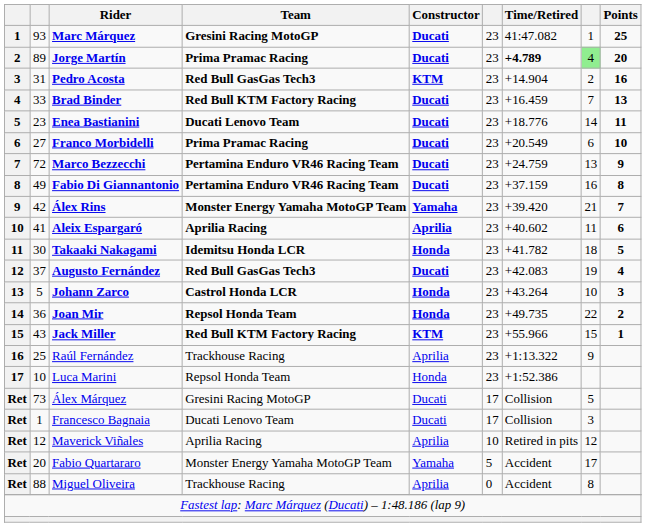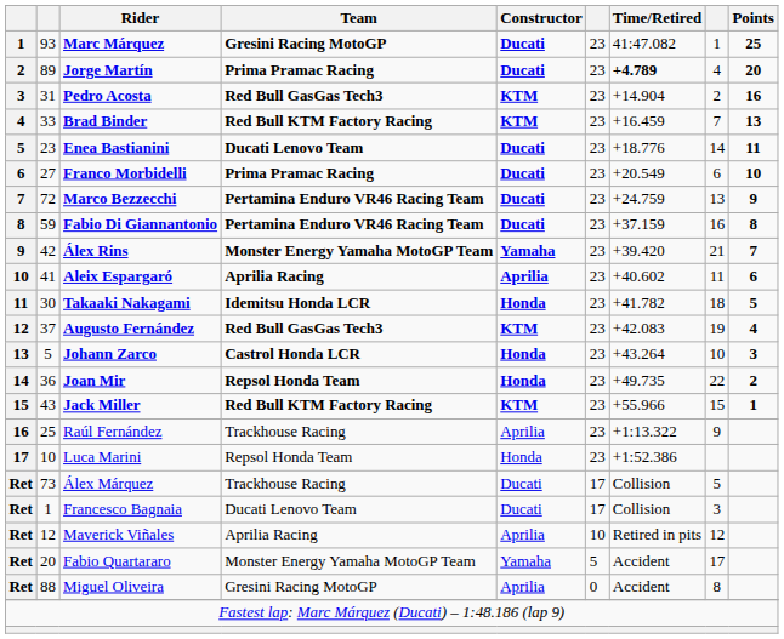 <table class="wikitable sortable" style="font-size: 85%;">
 <tr>
 <th scope="col"></th>
 <th scope="col"></th>
 <th scope="col">Rider</th>
 <th scope="col">Team</th>
 <th scope="col">Constructor</th>
 <th scope="col" class="unsortable"></th>
 <th scope="col" class="unsortable">Time/Retired</th>
 <th scope="col"></th>
 <th scope="col">Points</th>
 </tr>
 <tr>
 <th scope="row">1</th>
 <td align="center">93</td>
 <td data-sort-value="marqm"> <strong><a href='#'>Marc Márquez</a></strong></td>
 <td><strong>Gresini Racing MotoGP</strong></td>
 <td><strong><a href='#'>Ducati</a></strong></td>
 <td>23</td>
 <td>41:47.082</td>
 <td align="center">1</td>
 <td align="center"><strong>25</strong></td>
 </tr>
 <tr>
 <th scope="row">2</th>
 <td align="center">89</td>
 <td data-sort-value="mart"> <strong><a href='#'>Jorge Martín</a></strong></td>
 <td><strong>Prima Pramac Racing</strong></td>
 <td><strong><a href='#'>Ducati</a></strong></td>
 <td>23</td>
 <td><strong>+4.789</strong></td>
-<td align="center" style="background: lightgreen;">4</td>
+<td align="center">4</td>
 <td align="center"><strong>20</strong></td>
 </tr>
 <tr>
 <th scope="row">3</th>
 <td align="center">31</td>
 <td data-sort-value="aco"> <strong><a href='#'>Pedro Acosta</a></strong></td>
 <td><strong>Red Bull GasGas Tech3</strong></td>
 <td><strong><a href='#'>KTM</a></strong></td>
 <td>23</td>
 <td>+14.904</td>
 <td align="center">2</td>
 <td align="center"><strong>16</strong></td>
 </tr>
 <tr>
 <th scope="row">4</th>
 <td align="center">33</td>
 <td data-sort-value="bin"> <strong><a href='#'>Brad Binder</a></strong></td>
 <td><strong>Red Bull KTM Factory Racing</strong></td>
-<td><strong><a href='#'>Ducati</a></strong></td>
+<td><strong><a href='#'>KTM</a></strong></td>
 <td>23</td>
 <td>+16.459</td>
 <td align="center">7</td>
 <td align="center"><strong>13</strong></td>
 </tr>
 <tr>
 <th scope="row">5</th>
 <td align="center">23</td>
 <td data-sort-value="bas"> <strong><a href='#'>Enea Bastianini</a></strong></td>
 <td><strong>Ducati Lenovo Team</strong></td>
 <td><strong><a href='#'>Ducati</a></strong></td>
 <td>23</td>
 <td>+18.776</td>
 <td align="center">14</td>
 <td align="center"><strong>11</strong></td>
 </tr>
 <tr>
 <th scope="row">6</th>
 <td align="center">27</td>
 <td data-sort-value="mor"> <strong><a href='#'>Franco Morbidelli</a></strong></td>
 <td><strong>Prima Pramac Racing</strong></td>
 <td><strong><a href='#'>Ducati</a></strong></td>
 <td>23</td>
 <td>+20.549</td>
 <td align="center">6</td>
 <td align="center"><strong>10</strong></td>
 </tr>
 <tr>
 <th scope="row">7</th>
 <td align="center">72</td>
 <td data-sort-value="bez"> <strong><a href='#'>Marco Bezzecchi</a></strong></td>
 <td><strong>Pertamina Enduro VR46 Racing Team</strong></td>
 <td><strong><a href='#'>Ducati</a></strong></td>
 <td>23</td>
 <td>+24.759</td>
 <td align="center">13</td>
 <td align="center"><strong>9</strong></td>
 </tr>
 <tr>
 <th scope="row">8</th>
-<td align="center">49</td>
+<td align="center">59</td>
 <td data-sort-value="dig"> <strong><a href='#'>Fabio Di Giannantonio</a></strong></td>
 <td><strong>Pertamina Enduro VR46 Racing Team</strong></td>
 <td><strong><a href='#'>Ducati</a></strong></td>
 <td>23</td>
 <td>+37.159</td>
 <td align="center">16</td>
 <td align="center"><strong>8</strong></td>
 </tr>
 <tr>
 <th scope="row">9</th>
 <td align="center">42</td>
 <td data-sort-value="rin"> <strong><a href='#'>Álex Rins</a></strong></td>
 <td><strong>Monster Energy Yamaha MotoGP Team</strong></td>
 <td><strong><a href='#'>Yamaha</a></strong></td>
 <td>23</td>
 <td>+39.420</td>
 <td align="center">21</td>
 <td align="center"><strong>7</strong></td>
 </tr>
 <tr>
 <th scope="row">10</th>
 <td align="center">41</td>
 <td data-sort-value="esp"> <strong><a href='#'>Aleix Espargaró</a></strong></td>
 <td><strong>Aprilia Racing</strong></td>
 <td><strong><a href='#'>Aprilia</a></strong></td>
 <td>23</td>
 <td>+40.602</td>
 <td align="center">11</td>
 <td align="center"><strong>6</strong></td>
 </tr>
 <tr>
 <th scope="row">11</th>
 <td align="center">30</td>
 <td data-sort-value="nak"> <strong><a href='#'>Takaaki Nakagami</a></strong></td>
 <td><strong>Idemitsu Honda LCR</strong></td>
 <td><strong><a href='#'>Honda</a></strong></td>
 <td>23</td>
 <td>+41.782</td>
 <td align="center">18</td>
 <td align="center"><strong>5</strong></td>
 </tr>
 <tr>
 <th scope="row">12</th>
 <td align="center">37</td>
 <td data-sort-value="fera"> <strong><a href='#'>Augusto Fernández</a></strong></td>
 <td><strong>Red Bull GasGas Tech3</strong></td>
-<td><strong><a href='#'>Ducati</a></strong></td>
+<td><strong><a href='#'>KTM</a></strong></td>
 <td>23</td>
 <td>+42.083</td>
 <td align="center">19</td>
 <td align="center"><strong>4</strong></td>
 </tr>
 <tr>
 <th scope="row">13</th>
 <td align="center">5</td>
 <td data-sort-value="zar"> <strong><a href='#'>Johann Zarco</a></strong></td>
 <td><strong>Castrol Honda LCR</strong></td>
 <td><strong><a href='#'>Honda</a></strong></td>
 <td>23</td>
 <td>+43.264</td>
 <td align="center">10</td>
 <td align="center"><strong>3</strong></td>
 </tr>
 <tr>
 <th scope="row">14</th>
 <td align="center">36</td>
 <td data-sort-value="mir"> <strong><a href='#'>Joan Mir</a></strong></td>
 <td><strong>Repsol Honda Team</strong></td>
 <td><strong><a href='#'>Honda</a></strong></td>
 <td>23</td>
 <td>+49.735</td>
 <td align="center">22</td>
 <td align="center"><strong>2</strong></td>
 </tr>
 <tr>
 <th scope="row">15</th>
 <td align="center">43</td>
 <td data-sort-value="mil"> <strong><a href='#'>Jack Miller</a></strong></td>
 <td><strong>Red Bull KTM Factory Racing</strong></td>
 <td><strong><a href='#'>KTM</a></strong></td>
 <td>23</td>
 <td>+55.966</td>
 <td align="center">15</td>
 <td align="center"><strong>1</strong></td>
 </tr>
 <tr>
 <th scope="row">16</th>
 <td align="center">25</td>
 <td data-sort-value="ferr"> <a href='#'>Raúl Fernández</a></td>
 <td>Trackhouse Racing</td>
 <td><a href='#'>Aprilia</a></td>
 <td>23</td>
 <td>+1:13.322</td>
 <td align="center">9</td>
 <td align="center"></td>
 </tr>
 <tr>
 <th scope="row">17</th>
 <td align="center">10</td>
 <td data-sort-value="mari"> <a href='#'>Luca Marini</a></td>
 <td>Repsol Honda Team</td>
 <td><a href='#'>Honda</a></td>
 <td>23</td>
 <td>+1:52.386</td>
 <td align="center" data-sort-value="23"></td>
 <td align="center"></td>
 </tr>
 <tr>
 <th scope="row">Ret</th>
 <td align="center">73</td>
 <td data-sort-value="marqa"> <a href='#'>Álex Márquez</a></td>
-<td>Gresini Racing MotoGP</td>
+<td>Trackhouse Racing</td>
 <td><a href='#'>Ducati</a></td>
 <td>17</td>
 <td>Collision</td>
 <td align="center">5</td>
 <td align="center"></td>
 </tr>
 <tr>
 <th scope="row">Ret</th>
 <td align="center">1</td>
 <td data-sort-value="bag"> <a href='#'>Francesco Bagnaia</a></td>
 <td>Ducati Lenovo Team</td>
 <td><a href='#'>Ducati</a></td>
 <td>17</td>
 <td>Collision</td>
 <td align="center">3</td>
 <td align="center"></td>
 </tr>
 <tr>
 <th scope="row">Ret</th>
 <td align="center">12</td>
 <td data-sort-value="vin"> <a href='#'>Maverick Viñales</a></td>
 <td>Aprilia Racing</td>
 <td><a href='#'>Aprilia</a></td>
 <td>10</td>
 <td>Retired in pits</td>
 <td align="center">12</td>
 <td align="center"></td>
 </tr>
 <tr>
 <th scope="row">Ret</th>
 <td align="center">20</td>
 <td data-sort-value="qua"> <a href='#'>Fabio Quartararo</a></td>
 <td>Monster Energy Yamaha MotoGP Team</td>
 <td><a href='#'>Yamaha</a></td>
 <td>5</td>
 <td>Accident</td>
 <td align="center">17</td>
 <td align="center"></td>
 </tr>
 <tr>
 <th scope="row">Ret</th>
 <td align="center">88</td>
 <td data-sort-value="oli"> <a href='#'>Miguel Oliveira</a></td>
-<td>Trackhouse Racing</td>
+<td>Gresini Racing MotoGP</td>
 <td><a href='#'>Aprilia</a></td>
 <td>0</td>
 <td>Accident</td>
 <td align="center">8</td>
 <td align="center"></td>
 </tr>
 <tr>
 </tr>
 <tr class="sortbottom">
 <td colspan="9" style="text-align:center"><em><a href='#'>Fastest lap</a>:  <a href='#'>Marc Márquez</a> (<a href='#'>Ducati</a>) – 1:48.186 (lap 9)</em></td>
 </tr>
 <tr class="sortbottom">
 <th colspan=9></th>
 </tr>
 </table>
